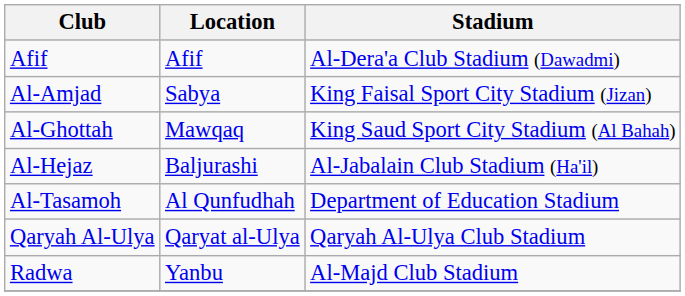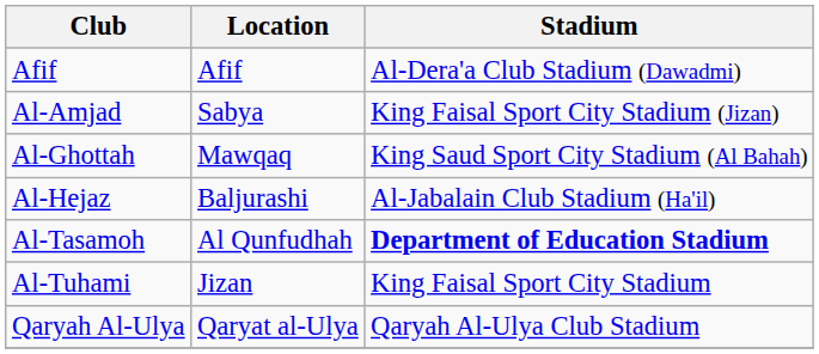 <table class="wikitable sortable">
 <tr>
 <th>Club</th>
 <th>Location</th>
 <th>Stadium</th>
 </tr>
 <tr>
 <td><a href='#'>Afif</a></td>
 <td><a href='#'>Afif</a></td>
 <td><a href='#'>Al-Dera'a Club Stadium</a> <small>(<a href='#'>Dawadmi</a>)</small></td>
 </tr>
 <tr>
 <td><a href='#'>Al-Amjad</a></td>
 <td><a href='#'>Sabya</a></td>
 <td><a href='#'>King Faisal Sport City Stadium</a> <small>(<a href='#'>Jizan</a>)</small></td>
 </tr>
 <tr>
 <td><a href='#'>Al-Ghottah</a></td>
 <td><a href='#'>Mawqaq</a></td>
 <td><a href='#'>King Saud Sport City Stadium</a> <small>(<a href='#'>Al Bahah</a>)</small></td>
 </tr>
 <tr>
 <td><a href='#'>Al-Hejaz</a></td>
 <td><a href='#'>Baljurashi</a></td>
 <td><a href='#'>Al-Jabalain Club Stadium</a> <small>(<a href='#'>Ha'il</a>)</small></td>
 </tr>
 <tr>
 <td><a href='#'>Al-Tasamoh</a></td>
 <td><a href='#'>Al Qunfudhah</a></td>
-<td><a href='#'>Department of Education Stadium</a></td>
+<td><strong><a href='#'>Department of Education Stadium</a></strong></td>
+</tr>
+<tr>
+<td><a href='#'>Al-Tuhami</a></td>
+<td><a href='#'>Jizan</a></td>
+<td><a href='#'>King Faisal Sport City Stadium</a></td>
 </tr>
 <tr>
 <td><a href='#'>Qaryah Al-Ulya</a></td>
 <td><a href='#'>Qaryat al-Ulya</a></td>
 <td><a href='#'>Qaryah Al-Ulya Club Stadium</a></td>
 </tr>
 <tr>
-<td><a href='#'>Radwa</a></td>
-<td><a href='#'>Yanbu</a></td>
-<td><a href='#'>Al-Majd Club Stadium</a></td>
-</tr>
-<tr>
 </tr>
 </table>
